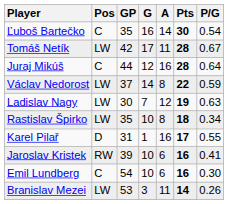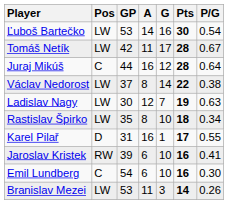 <table class="wikitable">
 <tr>
 <th style="text-align:left;">Player</th>
 <th>Pos</th>
 <th>GP</th>
+<th>A</th>
 <th>G</th>
-<th>A</th>
 <th>Pts</th>
 <th>P/G</th>
 </tr>
 <tr>
 <td style="text-align:left;"><a href='#'>Ľuboš Bartečko</a></td>
-<td>C</td>
-<td>35</td>
+<td>LW</td>
+<td>53</td>
+<td>14</td>
 <td>16</td>
-<td>14</td>
 <td><strong>30</strong></td>
 <td>0.54</td>
 </tr>
 <tr style="background:#eee;">
 <td style="text-align:left;"><a href='#'>Tomáš Netík</a></td>
 <td>LW</td>
 <td>42</td>
+<td>11</td>
 <td>17</td>
-<td>11</td>
 <td><strong>28</strong></td>
 <td>0.67</td>
 </tr>
 <tr>
 <td style="text-align:left;"><a href='#'>Juraj Mikúš</a></td>
 <td>C</td>
 <td>44</td>
+<td>16</td>
 <td>12</td>
-<td>16</td>
 <td><strong>28</strong></td>
 <td>0.64</td>
 </tr>
 <tr style="background:#eee;">
 <td style="text-align:left;"><a href='#'>Václav Nedorost</a></td>
 <td>LW</td>
 <td>37</td>
+<td>8</td>
 <td>14</td>
-<td>8</td>
 <td><strong>22</strong></td>
-<td>0.59</td>
+<td>0.38</td>
 </tr>
 <tr>
 <td style="text-align:left;"><a href='#'>Ladislav Nagy</a></td>
 <td>LW</td>
 <td>30</td>
+<td>12</td>
 <td>7</td>
-<td>12</td>
 <td><strong>19</strong></td>
 <td>0.63</td>
 </tr>
 <tr style="background:#eee;">
 <td style="text-align:left;"><a href='#'>Rastislav Špirko</a></td>
 <td>LW</td>
 <td>35</td>
+<td>8</td>
 <td>10</td>
-<td>8</td>
 <td><strong>18</strong></td>
 <td>0.34</td>
 </tr>
 <tr>
 <td style="text-align:left;"><a href='#'>Karel Pilař</a></td>
 <td>D</td>
 <td>31</td>
+<td>16</td>
 <td>1</td>
-<td>16</td>
 <td><strong>17</strong></td>
 <td>0.55</td>
 </tr>
 <tr style="background:#eee;">
 <td style="text-align:left;"><a href='#'>Jaroslav Kristek</a></td>
 <td>RW</td>
 <td>39</td>
+<td>6</td>
 <td>10</td>
-<td>6</td>
 <td><strong>16</strong></td>
 <td>0.41</td>
 </tr>
 <tr style="">
 <td style="text-align:left;"><a href='#'>Emil Lundberg</a></td>
 <td>C</td>
 <td>54</td>
+<td>6</td>
 <td>10</td>
-<td>6</td>
 <td><strong>16</strong></td>
 <td>0.30</td>
 </tr>
 <tr style="background:#eee;">
 <td style="text-align:left;"><a href='#'>Branislav Mezei</a></td>
 <td>LW</td>
 <td>53</td>
+<td>11</td>
 <td>3</td>
-<td>11</td>
 <td><strong>14 </strong></td>
 <td>0.26</td>
 </tr>
 </table>
